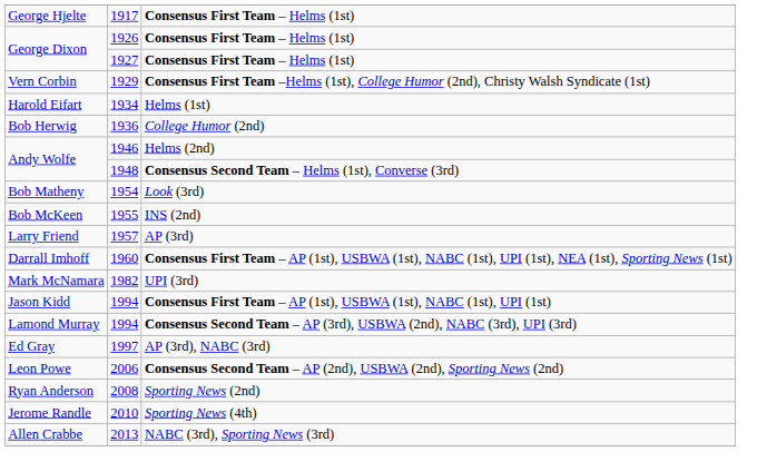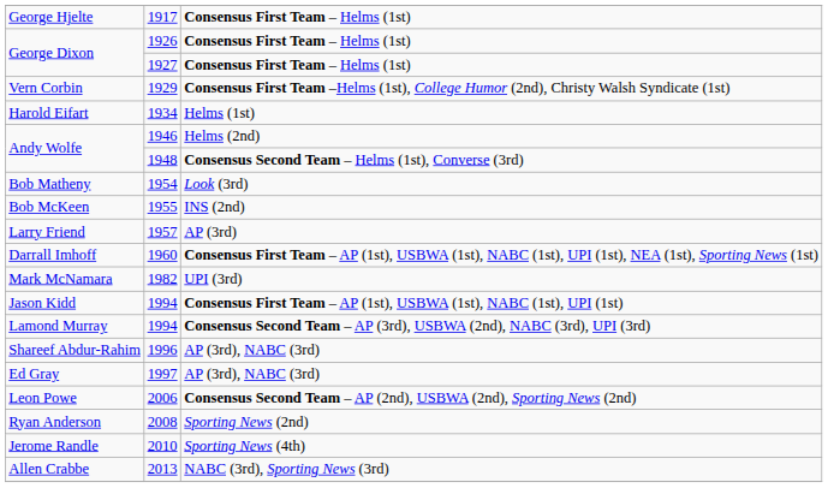 <table class="wikitable">
 <tr>
 </tr>
 <tr>
 <td><a href='#'>George Hjelte</a></td>
 <td><a href='#'>1917</a></td>
 <td><strong>Consensus First Team</strong> – <a href='#'>Helms</a> (1st)</td>
 </tr>
 <tr>
 <td rowspan=2><a href='#'>George Dixon</a></td>
 <td><a href='#'>1926</a></td>
 <td><strong>Consensus First Team</strong> – <a href='#'>Helms</a> (1st)</td>
 </tr>
 <tr>
 <td><a href='#'>1927</a></td>
 <td><strong>Consensus First Team</strong> – <a href='#'>Helms</a> (1st)</td>
 </tr>
 <tr>
 <td><a href='#'>Vern Corbin</a></td>
 <td><a href='#'>1929</a></td>
 <td><strong>Consensus First Team</strong> –<a href='#'>Helms</a> (1st), <a href='#'><em>College Humor</em></a> (2nd), Christy Walsh Syndicate (1st)</td>
 </tr>
 <tr>
 <td><a href='#'>Harold Eifart</a></td>
 <td><a href='#'>1934</a></td>
 <td><a href='#'>Helms</a> (1st)</td>
-</tr>
-<tr>
-<td><a href='#'>Bob Herwig</a></td>
-<td><a href='#'>1936</a></td>
-<td><a href='#'><em>College Humor</em></a> (2nd)</td>
 </tr>
 <tr>
 <td rowspan=2><a href='#'>Andy Wolfe</a></td>
 <td><a href='#'>1946</a></td>
 <td><a href='#'>Helms</a> (2nd)</td>
 </tr>
 <tr>
 <td><a href='#'>1948</a></td>
 <td><strong>Consensus Second Team</strong> – <a href='#'>Helms</a> (1st), <a href='#'>Converse</a> (3rd)</td>
 </tr>
 <tr>
 <td><a href='#'>Bob Matheny</a></td>
 <td><a href='#'>1954</a></td>
 <td><em><a href='#'>Look</a></em> (3rd)</td>
 </tr>
 <tr>
 <td><a href='#'>Bob McKeen</a></td>
 <td><a href='#'>1955</a></td>
 <td><a href='#'>INS</a> (2nd)</td>
 </tr>
 <tr>
 <td><a href='#'>Larry Friend</a></td>
 <td><a href='#'>1957</a></td>
 <td><a href='#'>AP</a> (3rd)</td>
 </tr>
 <tr>
 <td><a href='#'>Darrall Imhoff</a></td>
 <td><a href='#'>1960</a></td>
 <td><strong>Consensus First Team</strong> – <a href='#'>AP</a> (1st), <a href='#'>USBWA</a> (1st), <a href='#'>NABC</a> (1st), <a href='#'>UPI</a> (1st), <a href='#'>NEA</a> (1st), <em><a href='#'>Sporting News</a></em> (1st)</td>
 </tr>
 <tr>
 <td><a href='#'>Mark McNamara</a></td>
 <td><a href='#'>1982</a></td>
 <td><a href='#'>UPI</a> (3rd)</td>
 </tr>
 <tr>
 <td><a href='#'>Jason Kidd</a></td>
 <td><a href='#'>1994</a></td>
 <td><strong>Consensus First Team</strong> – <a href='#'>AP</a> (1st), <a href='#'>USBWA</a> (1st), <a href='#'>NABC</a> (1st), <a href='#'>UPI</a> (1st)</td>
 </tr>
 <tr>
 <td><a href='#'>Lamond Murray</a></td>
 <td><a href='#'>1994</a></td>
 <td><strong>Consensus Second Team</strong> – <a href='#'>AP</a> (3rd), <a href='#'>USBWA</a> (2nd), <a href='#'>NABC</a> (3rd), <a href='#'>UPI</a> (3rd)</td>
 </tr>
 <tr>
+<td><a href='#'>Shareef Abdur-Rahim</a></td>
+<td><a href='#'>1996</a></td>
+<td><a href='#'>AP</a> (3rd), <a href='#'>NABC</a> (3rd)</td>
+</tr>
+<tr>
 <td><a href='#'>Ed Gray</a></td>
 <td><a href='#'>1997</a></td>
 <td><a href='#'>AP</a> (3rd), <a href='#'>NABC</a> (3rd)</td>
 </tr>
 <tr>
 <td><a href='#'>Leon Powe</a></td>
 <td><a href='#'>2006</a></td>
 <td><strong>Consensus Second Team</strong> – <a href='#'>AP</a> (2nd), <a href='#'>USBWA</a> (2nd), <em><a href='#'>Sporting News</a></em> (2nd)</td>
 </tr>
 <tr>
 <td><a href='#'>Ryan Anderson</a></td>
 <td><a href='#'>2008</a></td>
 <td><em><a href='#'>Sporting News</a></em> (2nd)</td>
 </tr>
 <tr>
 <td><a href='#'>Jerome Randle</a></td>
 <td><a href='#'>2010</a></td>
 <td><em><a href='#'>Sporting News</a></em> (4th)</td>
 </tr>
 <tr>
 <td><a href='#'>Allen Crabbe</a></td>
 <td><a href='#'>2013</a></td>
 <td><a href='#'>NABC</a> (3rd), <em><a href='#'>Sporting News</a></em> (3rd)</td>
 </tr>
 <tr>
 </tr>
 </table>
